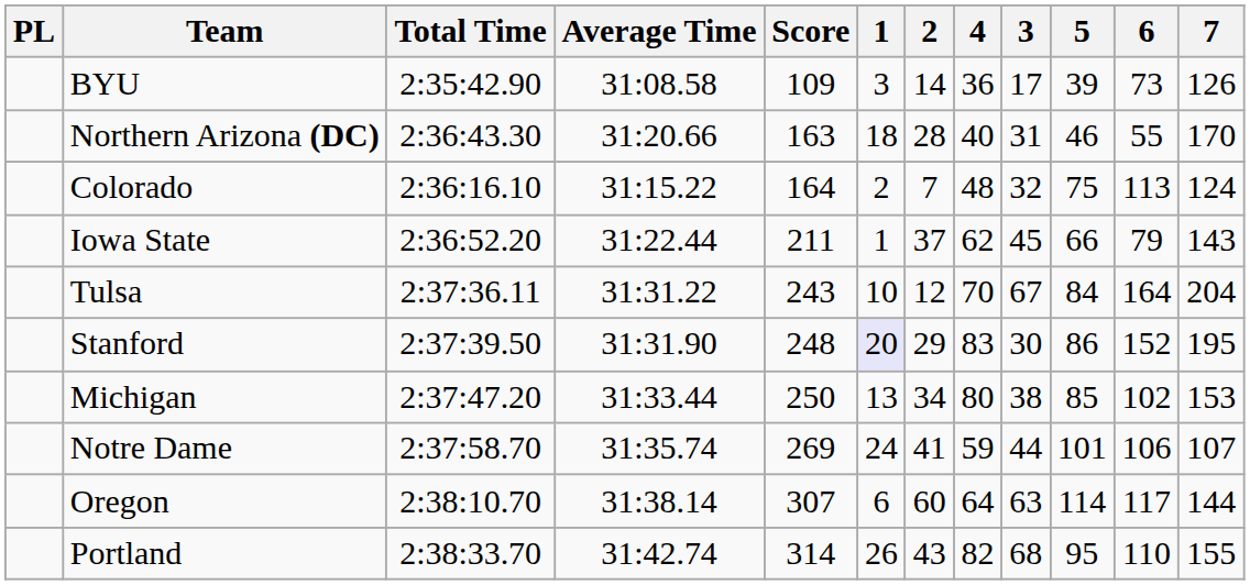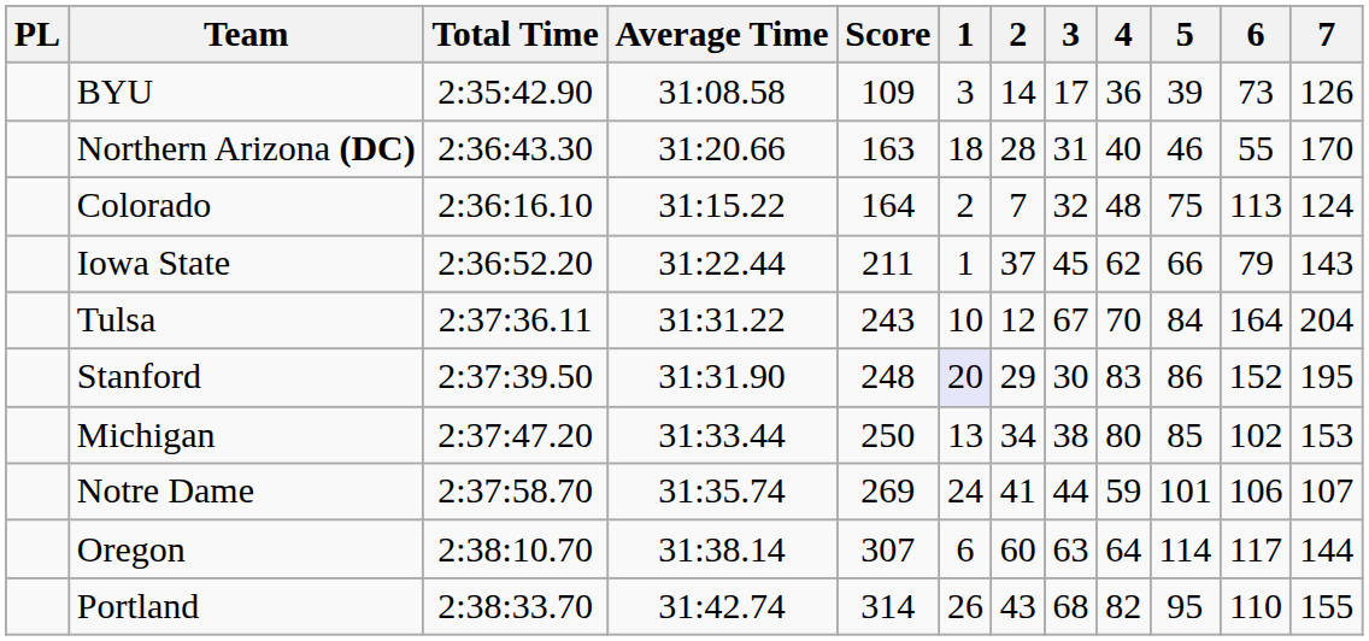 <table class="wikitable sortable" style="text-align:center">
 <tr>
 <th>PL</th>
 <th>Team</th>
 <th>Total Time</th>
 <th>Average Time</th>
 <th>Score</th>
 <th>1</th>
 <th>2</th>
+<th>3</th>
 <th>4</th>
-<th>3</th>
 <th>5</th>
 <th>6</th>
 <th>7</th>
 </tr>
 <tr>
 <td></td>
 <td align=left>BYU</td>
 <td>2:35:42.90</td>
 <td>31:08.58</td>
 <td>109</td>
 <td>3</td>
 <td>14</td>
+<td>17</td>
 <td>36</td>
-<td>17</td>
 <td>39</td>
 <td>73</td>
 <td>126</td>
 </tr>
 <tr>
 <td></td>
 <td align=left>Northern Arizona <strong>(DC)</strong></td>
 <td>2:36:43.30</td>
 <td>31:20.66</td>
 <td>163</td>
 <td>18</td>
 <td>28</td>
+<td>31</td>
 <td>40</td>
-<td>31</td>
 <td>46</td>
 <td>55</td>
 <td>170</td>
 </tr>
 <tr>
 <td></td>
 <td align=left>Colorado</td>
 <td>2:36:16.10</td>
 <td>31:15.22</td>
 <td>164</td>
 <td>2</td>
 <td>7</td>
+<td>32</td>
 <td>48</td>
-<td>32</td>
 <td>75</td>
 <td>113</td>
 <td>124</td>
 </tr>
 <tr>
 <td></td>
 <td align=left>Iowa State</td>
 <td>2:36:52.20</td>
 <td>31:22.44</td>
 <td>211</td>
 <td>1</td>
 <td>37</td>
+<td>45</td>
 <td>62</td>
-<td>45</td>
 <td>66</td>
 <td>79</td>
 <td>143</td>
 </tr>
 <tr>
 <td></td>
 <td align=left>Tulsa</td>
 <td>2:37:36.11</td>
 <td>31:31.22</td>
 <td>243</td>
 <td>10</td>
 <td>12</td>
+<td>67</td>
 <td>70</td>
-<td>67</td>
 <td>84</td>
 <td>164</td>
 <td>204</td>
 </tr>
 <tr>
 <td></td>
 <td align=left>Stanford</td>
 <td>2:37:39.50</td>
 <td>31:31.90</td>
 <td>248</td>
 <td style="background: lavender;">20</td>
 <td>29</td>
+<td>30</td>
 <td>83</td>
-<td>30</td>
 <td>86</td>
 <td>152</td>
 <td>195</td>
 </tr>
 <tr>
 <td></td>
 <td align=left>Michigan</td>
 <td>2:37:47.20</td>
 <td>31:33.44</td>
 <td>250</td>
 <td>13</td>
 <td>34</td>
+<td>38</td>
 <td>80</td>
-<td>38</td>
 <td>85</td>
 <td>102</td>
 <td>153</td>
 </tr>
 <tr>
 <td></td>
 <td align=left>Notre Dame</td>
 <td>2:37:58.70</td>
 <td>31:35.74</td>
 <td>269</td>
 <td>24</td>
 <td>41</td>
+<td>44</td>
 <td>59</td>
-<td>44</td>
 <td>101</td>
 <td>106</td>
 <td>107</td>
 </tr>
 <tr>
 <td></td>
 <td align=left>Oregon</td>
 <td>2:38:10.70</td>
 <td>31:38.14</td>
 <td>307</td>
 <td>6</td>
 <td>60</td>
+<td>63</td>
 <td>64</td>
-<td>63</td>
 <td>114</td>
 <td>117</td>
 <td>144</td>
 </tr>
 <tr>
 <td></td>
 <td align=left>Portland</td>
 <td>2:38:33.70</td>
 <td>31:42.74</td>
 <td>314</td>
 <td>26</td>
 <td>43</td>
+<td>68</td>
 <td>82</td>
-<td>68</td>
 <td>95</td>
 <td>110</td>
 <td>155</td>
 </tr>
 </table>
